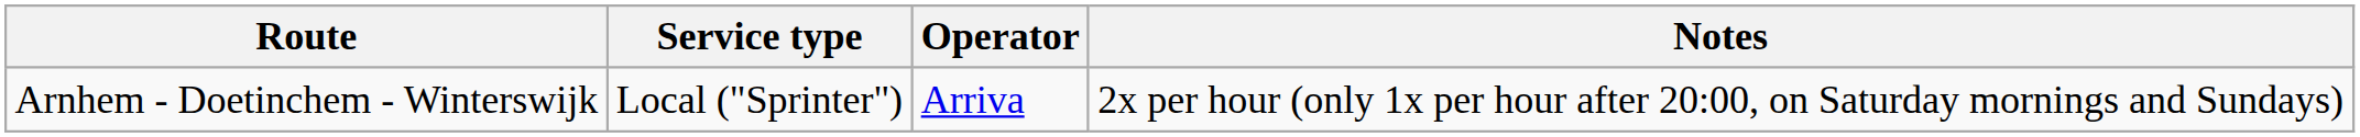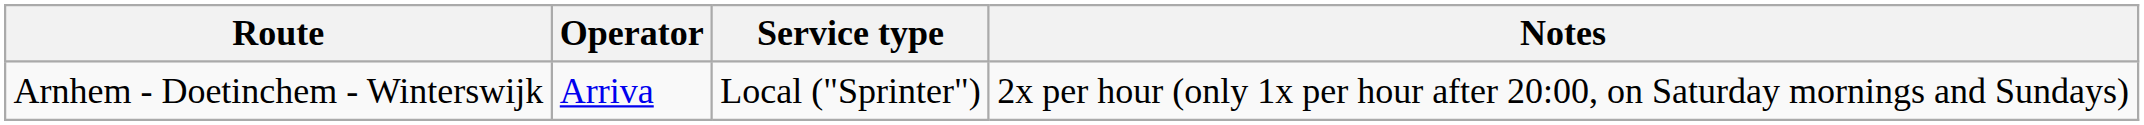 <table class="wikitable">
 <tr>
 <th>Route</th>
+<th>Operator</th>
 <th>Service type</th>
-<th>Operator</th>
 <th>Notes</th>
 </tr>
 <tr>
 <td>Arnhem - Doetinchem - Winterswijk</td>
+<td><a href='#'>Arriva</a></td>
 <td>Local ("Sprinter")</td>
-<td><a href='#'>Arriva</a></td>
 <td>2x per hour (only 1x per hour after 20:00, on Saturday mornings and Sundays)</td>
 </tr>
 </table>
